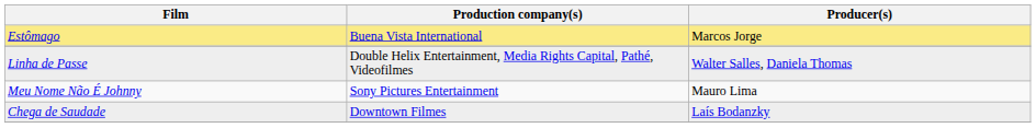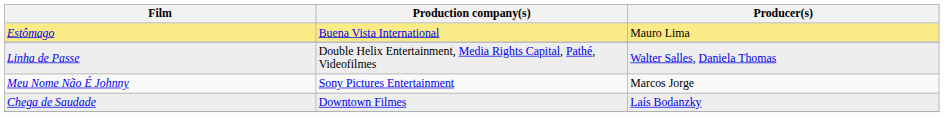 <table class="wikitable" style="width:100%;">
 <tr style="background:#bebebe">
 <th style="width:33%;">Film</th>
 <th style="width:33%;">Production company(s)</th>
 <th style="width:33%;">Producer(s)</th>
 </tr>
 <tr style="background:#FAEB86">
 <td><em><a href='#'>Estômago</a> </em></td>
 <td><a href='#'>Buena Vista International</a></td>
-<td>Marcos Jorge</td>
+<td>Mauro Lima</td>
 </tr>
 <tr>
 </tr>
 <tr style="background:#eee;">
 <td><em><a href='#'>Linha de Passe</a></em></td>
 <td>Double Helix Entertainment, <a href='#'>Media Rights Capital</a>, <a href='#'>Pathé</a>, Videofilmes</td>
 <td><a href='#'>Walter Salles</a>, <a href='#'>Daniela Thomas</a></td>
 </tr>
 <tr>
 <td><em><a href='#'>Meu Nome Não É Johnny</a></em></td>
 <td><a href='#'>Sony Pictures Entertainment</a></td>
-<td>Mauro Lima</td>
+<td>Marcos Jorge</td>
 </tr>
 <tr style="background:#eee;">
 <td><em><a href='#'>Chega de Saudade</a> </em></td>
 <td><a href='#'>Downtown Filmes</a></td>
 <td><a href='#'>Laís Bodanzky</a></td>
 </tr>
 <tr>
 </tr>
 </table>
